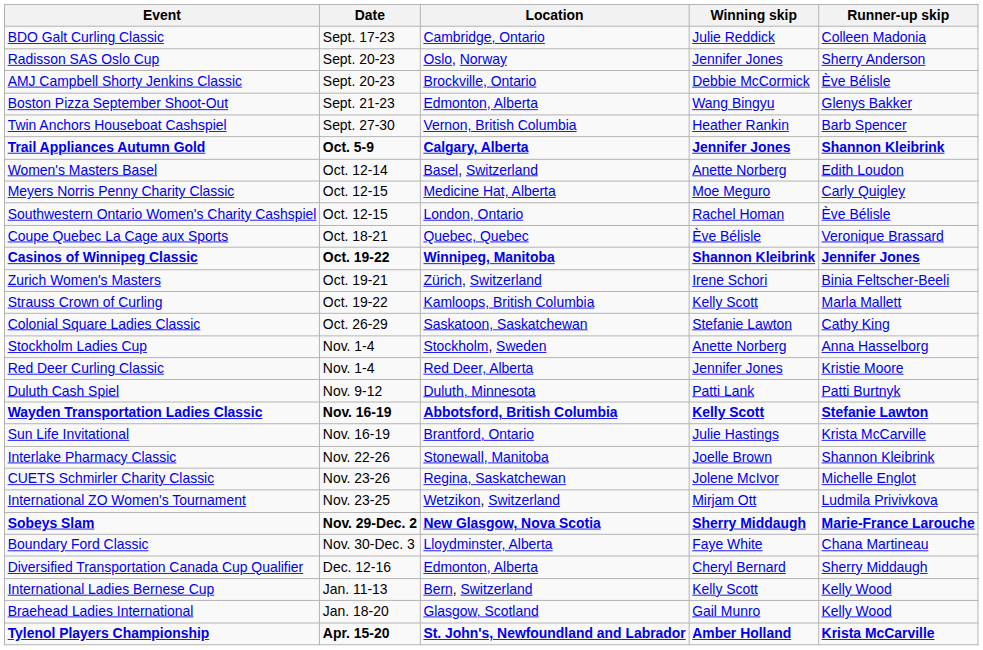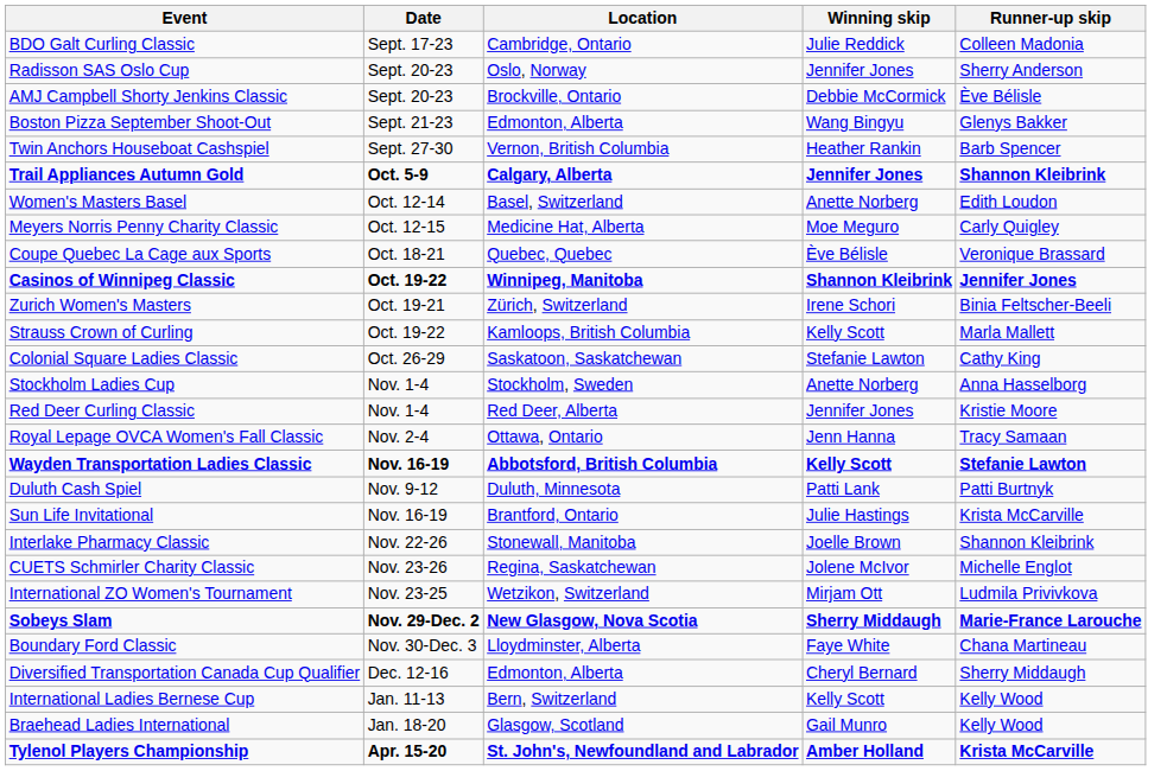 <table class="wikitable">
 <tr>
 <th>Event</th>
 <th>Date</th>
 <th>Location</th>
 <th>Winning skip</th>
 <th>Runner-up skip</th>
 </tr>
 <tr>
 <td><a href='#'>BDO Galt Curling Classic</a></td>
 <td>Sept. 17-23</td>
 <td><a href='#'>Cambridge, Ontario</a></td>
 <td> <a href='#'>Julie Reddick</a></td>
 <td> <a href='#'>Colleen Madonia</a></td>
 </tr>
 <tr>
 <td><a href='#'>Radisson SAS Oslo Cup</a></td>
 <td>Sept. 20-23</td>
 <td><a href='#'>Oslo</a>, <a href='#'>Norway</a></td>
 <td> <a href='#'>Jennifer Jones</a></td>
 <td> <a href='#'>Sherry Anderson</a></td>
 </tr>
 <tr>
 <td><a href='#'>AMJ Campbell Shorty Jenkins Classic</a></td>
 <td>Sept. 20-23</td>
 <td><a href='#'>Brockville, Ontario</a></td>
 <td> <a href='#'>Debbie McCormick</a></td>
 <td> <a href='#'>Ève Bélisle</a></td>
 </tr>
 <tr>
 <td><a href='#'>Boston Pizza September Shoot-Out</a></td>
 <td>Sept. 21-23</td>
 <td><a href='#'>Edmonton, Alberta</a></td>
 <td> <a href='#'>Wang Bingyu</a></td>
 <td> <a href='#'>Glenys Bakker</a></td>
 </tr>
 <tr>
 <td><a href='#'>Twin Anchors Houseboat Cashspiel</a></td>
 <td>Sept. 27-30</td>
 <td><a href='#'>Vernon, British Columbia</a></td>
 <td> <a href='#'>Heather Rankin</a></td>
 <td> <a href='#'>Barb Spencer</a></td>
 </tr>
 <tr>
 <td><strong><a href='#'>Trail Appliances Autumn Gold</a></strong></td>
 <td><strong>Oct. 5-9</strong></td>
 <td><strong><a href='#'>Calgary, Alberta</a></strong></td>
 <td><strong> <a href='#'>Jennifer Jones</a></strong></td>
 <td> <strong><a href='#'>Shannon Kleibrink</a></strong></td>
 </tr>
 <tr>
 <td><a href='#'>Women's Masters Basel</a></td>
 <td>Oct. 12-14</td>
 <td><a href='#'>Basel</a>, <a href='#'>Switzerland</a></td>
 <td> <a href='#'>Anette Norberg</a></td>
 <td> <a href='#'>Edith Loudon</a></td>
 </tr>
 <tr>
 <td><a href='#'>Meyers Norris Penny Charity Classic</a></td>
 <td>Oct. 12-15</td>
 <td><a href='#'>Medicine Hat, Alberta</a></td>
 <td> <a href='#'>Moe Meguro</a></td>
 <td> <a href='#'>Carly Quigley</a></td>
 </tr>
 <tr>
-<td><a href='#'>Southwestern Ontario Women's Charity Cashspiel</a></td>
-<td>Oct. 12-15</td>
-<td><a href='#'>London, Ontario</a></td>
-<td> <a href='#'>Rachel Homan</a></td>
-<td> <a href='#'>Ève Bélisle</a></td>
-</tr>
-<tr>
 <td><a href='#'>Coupe Quebec La Cage aux Sports</a></td>
 <td>Oct. 18-21</td>
 <td><a href='#'>Quebec, Quebec</a></td>
 <td> <a href='#'>Ève Bélisle</a></td>
 <td> <a href='#'>Veronique Brassard</a></td>
 </tr>
 <tr>
 <td><strong><a href='#'>Casinos of Winnipeg Classic</a></strong></td>
 <td><strong>Oct. 19-22</strong></td>
 <td><strong><a href='#'>Winnipeg, Manitoba</a></strong></td>
 <td><strong> <a href='#'>Shannon Kleibrink</a></strong></td>
 <td><strong> <a href='#'>Jennifer Jones</a></strong></td>
 </tr>
 <tr>
 <td><a href='#'>Zurich Women's Masters</a></td>
 <td>Oct. 19-21</td>
 <td><a href='#'>Zürich</a>, <a href='#'>Switzerland</a></td>
 <td> <a href='#'>Irene Schori</a></td>
 <td> <a href='#'>Binia Feltscher-Beeli</a></td>
 </tr>
 <tr>
 <td><a href='#'>Strauss Crown of Curling</a></td>
 <td>Oct. 19-22</td>
 <td><a href='#'>Kamloops, British Columbia</a></td>
 <td> <a href='#'>Kelly Scott</a></td>
 <td> <a href='#'>Marla Mallett</a></td>
 </tr>
 <tr>
 <td><a href='#'>Colonial Square Ladies Classic</a></td>
 <td>Oct. 26-29</td>
 <td><a href='#'>Saskatoon, Saskatchewan</a></td>
 <td> <a href='#'>Stefanie Lawton</a></td>
 <td> <a href='#'>Cathy King</a></td>
 </tr>
 <tr>
 <td><a href='#'>Stockholm Ladies Cup</a></td>
 <td>Nov. 1-4</td>
 <td><a href='#'>Stockholm</a>, <a href='#'>Sweden</a></td>
 <td> <a href='#'>Anette Norberg</a></td>
 <td> <a href='#'>Anna Hasselborg</a></td>
 </tr>
 <tr>
 <td><a href='#'>Red Deer Curling Classic</a></td>
 <td>Nov. 1-4</td>
 <td><a href='#'>Red Deer, Alberta</a></td>
 <td> <a href='#'>Jennifer Jones</a></td>
 <td> <a href='#'>Kristie Moore</a></td>
 </tr>
 <tr>
-<td><a href='#'>Duluth Cash Spiel</a></td>
-<td>Nov. 9-12</td>
-<td><a href='#'>Duluth, Minnesota</a></td>
-<td> <a href='#'>Patti Lank</a></td>
-<td> <a href='#'>Patti Burtnyk</a></td>
+<td><a href='#'>Royal Lepage OVCA Women's Fall Classic</a></td>
+<td>Nov. 2-4</td>
+<td><a href='#'>Ottawa</a>, <a href='#'>Ontario</a></td>
+<td> <a href='#'>Jenn Hanna</a></td>
+<td> <a href='#'>Tracy Samaan</a></td>
 </tr>
 <tr>
 <td><strong><a href='#'>Wayden Transportation Ladies Classic</a></strong></td>
 <td><strong>Nov. 16-19</strong></td>
 <td><strong><a href='#'>Abbotsford, British Columbia</a></strong></td>
 <td><strong> <a href='#'>Kelly Scott</a></strong></td>
 <td><strong> <a href='#'>Stefanie Lawton</a></strong></td>
+</tr>
+<tr>
+<td><a href='#'>Duluth Cash Spiel</a></td>
+<td>Nov. 9-12</td>
+<td><a href='#'>Duluth, Minnesota</a></td>
+<td> <a href='#'>Patti Lank</a></td>
+<td> <a href='#'>Patti Burtnyk</a></td>
 </tr>
 <tr>
 <td><a href='#'>Sun Life Invitational</a></td>
 <td>Nov. 16-19</td>
 <td><a href='#'>Brantford, Ontario</a></td>
 <td> <a href='#'>Julie Hastings</a></td>
 <td> <a href='#'>Krista McCarville</a></td>
 </tr>
 <tr>
 <td><a href='#'>Interlake Pharmacy Classic</a></td>
 <td>Nov. 22-26</td>
 <td><a href='#'>Stonewall, Manitoba</a></td>
 <td> <a href='#'>Joelle Brown</a></td>
 <td> <a href='#'>Shannon Kleibrink</a></td>
 </tr>
 <tr>
 <td><a href='#'>CUETS Schmirler Charity Classic</a></td>
 <td>Nov. 23-26</td>
 <td><a href='#'>Regina, Saskatchewan</a></td>
 <td> <a href='#'>Jolene McIvor</a></td>
 <td> <a href='#'>Michelle Englot</a></td>
 </tr>
 <tr>
 <td><a href='#'>International ZO Women's Tournament</a></td>
 <td>Nov. 23-25</td>
 <td><a href='#'>Wetzikon</a>, <a href='#'>Switzerland</a></td>
 <td> <a href='#'>Mirjam Ott</a></td>
 <td> <a href='#'>Ludmila Privivkova</a></td>
 </tr>
 <tr>
 <td><strong><a href='#'>Sobeys Slam</a></strong></td>
 <td><strong>Nov. 29-Dec. 2</strong></td>
 <td><strong><a href='#'>New Glasgow, Nova Scotia</a></strong></td>
 <td> <strong><a href='#'>Sherry Middaugh</a></strong></td>
 <td> <strong><a href='#'>Marie-France Larouche</a></strong></td>
 </tr>
 <tr>
 <td><a href='#'>Boundary Ford Classic</a></td>
 <td>Nov. 30-Dec. 3</td>
 <td><a href='#'>Lloydminster, Alberta</a></td>
 <td> <a href='#'>Faye White</a></td>
 <td> <a href='#'>Chana Martineau</a></td>
 </tr>
 <tr>
 <td><a href='#'>Diversified Transportation Canada Cup Qualifier</a></td>
 <td>Dec. 12-16</td>
 <td><a href='#'>Edmonton, Alberta</a></td>
 <td> <a href='#'>Cheryl Bernard</a></td>
 <td> <a href='#'>Sherry Middaugh</a></td>
 </tr>
 <tr>
 <td><a href='#'>International Ladies Bernese Cup</a></td>
 <td>Jan. 11-13</td>
 <td><a href='#'>Bern</a>, <a href='#'>Switzerland</a></td>
 <td> <a href='#'>Kelly Scott</a></td>
 <td> <a href='#'>Kelly Wood</a></td>
 </tr>
 <tr>
 <td><a href='#'>Braehead Ladies International</a></td>
 <td>Jan. 18-20</td>
 <td><a href='#'>Glasgow, Scotland</a></td>
 <td> <a href='#'>Gail Munro</a></td>
 <td> <a href='#'>Kelly Wood</a></td>
 </tr>
 <tr>
 <td><strong><a href='#'>Tylenol Players Championship</a></strong></td>
 <td><strong>Apr. 15-20</strong></td>
 <td><strong><a href='#'>St. John's, Newfoundland and Labrador</a></strong></td>
 <td><strong> <a href='#'>Amber Holland</a></strong></td>
 <td><strong> <a href='#'>Krista McCarville</a></strong></td>
 </tr>
 </table>
